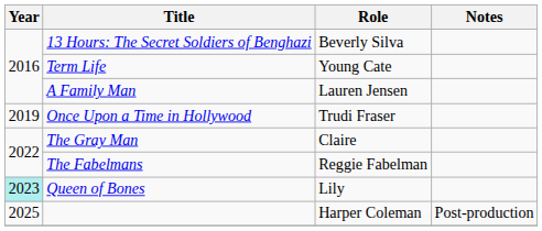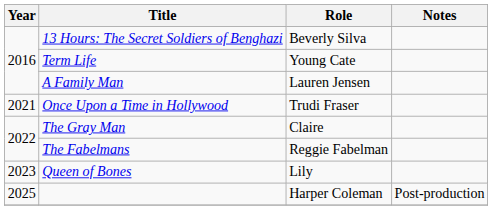 <table class="wikitable sortable">
 <tr>
 <th>Year</th>
 <th>Title</th>
 <th>Role</th>
 <th scope="col" class=unsortable>Notes</th>
 </tr>
 <tr>
 <td rowspan="3">2016</td>
 <td><em><a href='#'>13 Hours: The Secret Soldiers of Benghazi</a></em></td>
 <td>Beverly Silva</td>
 <td></td>
 </tr>
 <tr>
 <td><em><a href='#'>Term Life</a></em></td>
 <td>Young Cate</td>
 <td></td>
 </tr>
 <tr>
 <td data-sort-value="Family Man, A"><em><a href='#'>A Family Man</a></em></td>
 <td>Lauren Jensen</td>
 <td></td>
 </tr>
 <tr>
-<td>2019</td>
+<td>2021</td>
 <td><em><a href='#'>Once Upon a Time in Hollywood</a></em></td>
 <td>Trudi	Fraser</td>
 <td></td>
 </tr>
 <tr>
 <td rowspan="2">2022</td>
 <td data-sort-value="Gray Man, The"><em><a href='#'>The Gray Man</a></em></td>
 <td>Claire</td>
 <td></td>
 </tr>
 <tr>
 <td data-sort-value="Fabelmans, The"><em><a href='#'>The Fabelmans</a></em></td>
 <td>Reggie Fabelman</td>
 <td></td>
 </tr>
 <tr>
-<td style="background: paleturquoise;">2023</td>
+<td>2023</td>
 <td><em><a href='#'>Queen of Bones</a></em></td>
 <td>Lily</td>
 <td></td>
 </tr>
 <tr>
 <td>2025</td>
 <td></td>
 <td>Harper Coleman</td>
 <td>Post-production</td>
 </tr>
 <tr>
 </tr>
 </table>
